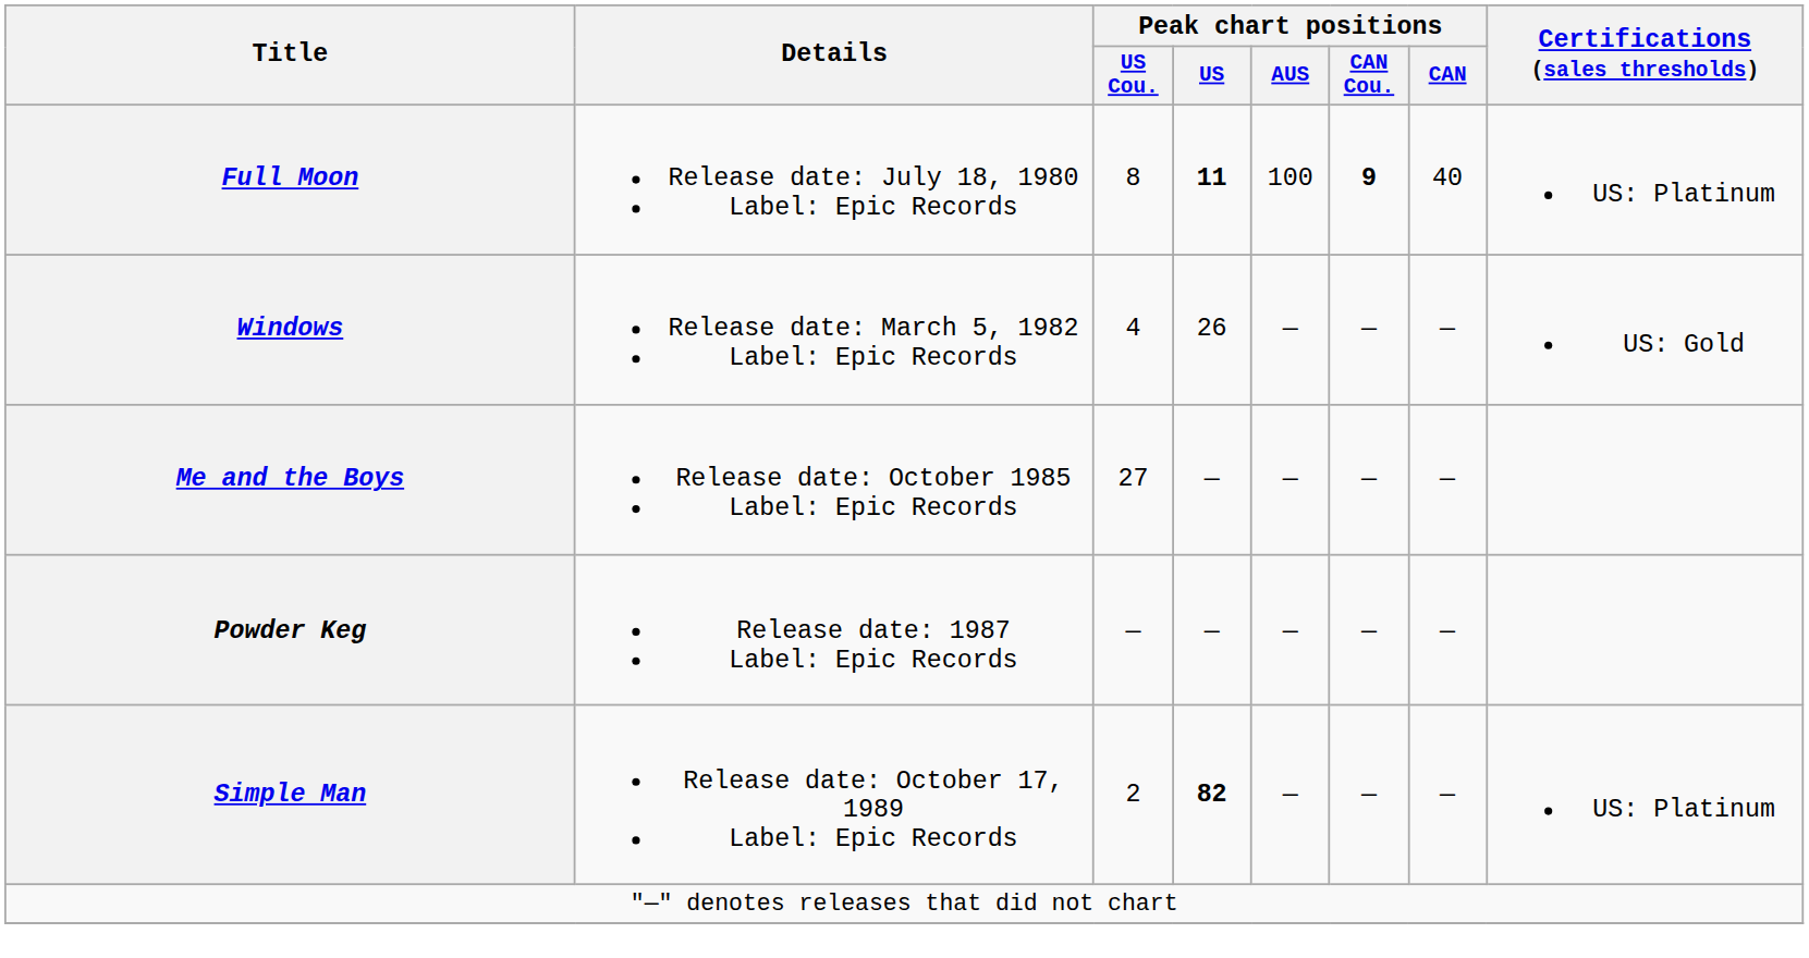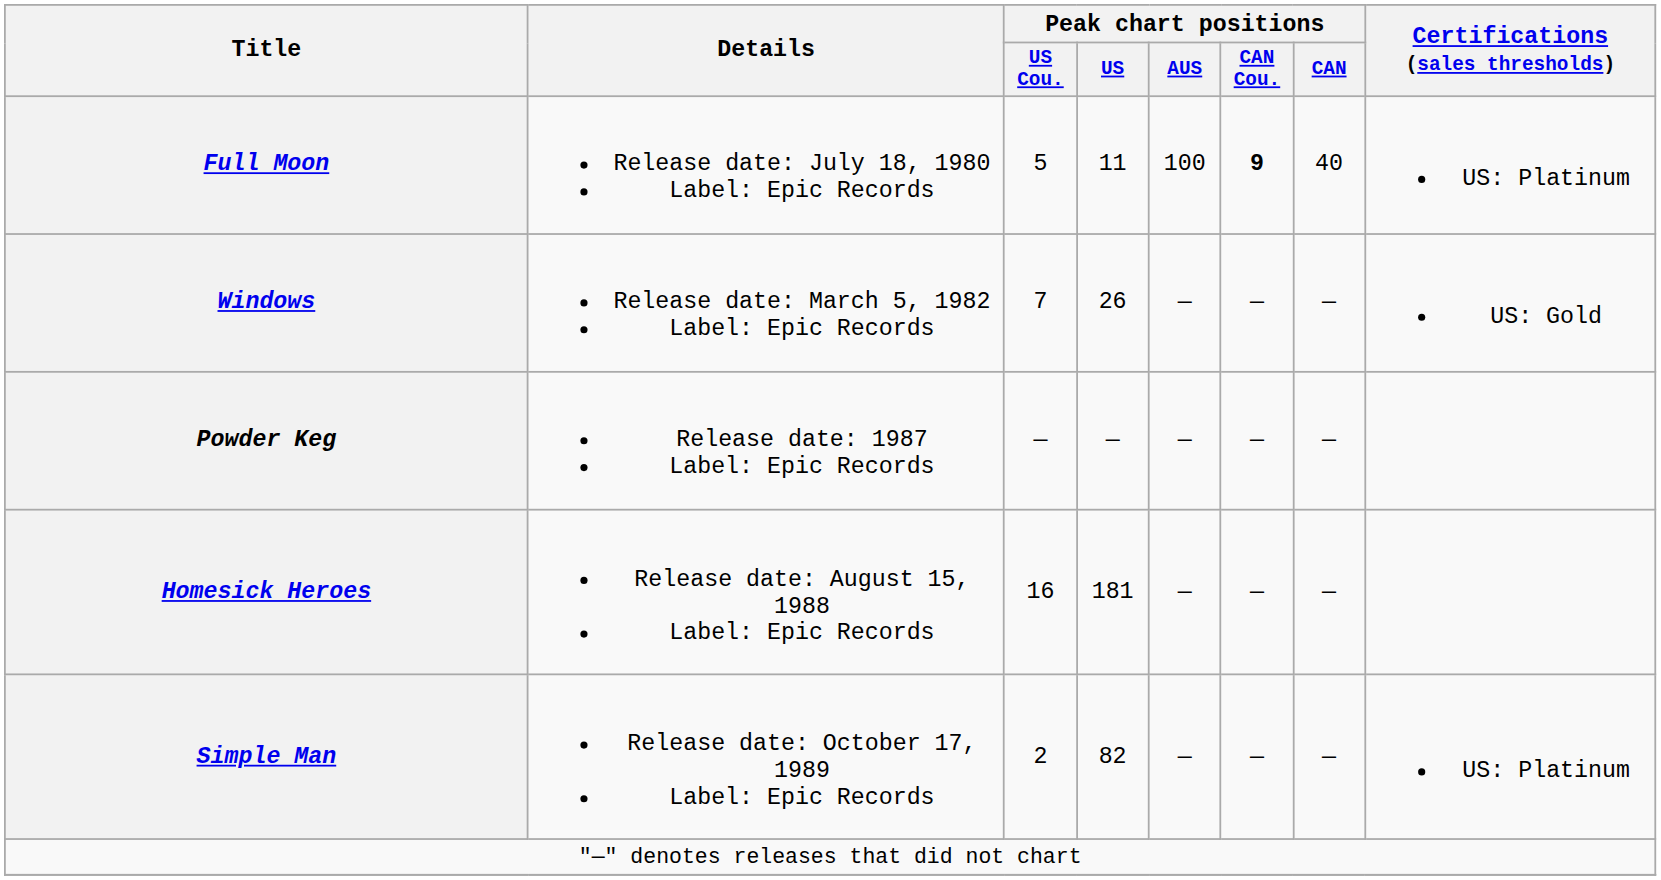 <table class="wikitable plainrowheaders" style="text-align:center;">
 <tr>
 <th rowspan="2" style="width:22em;">Title</th>
 <th rowspan="2" style="width:20em;">Details</th>
 <th colspan="5">Peak chart positions</th>
 <th rowspan="2" style="width:12em;"><a href='#'>Certifications</a><br><small>(<a href='#'>sales thresholds</a>)</small></th>
 </tr>
 <tr style="font-size:smaller;">
 <th width="35"><a href='#'>US Cou.</a><br></th>
 <th width="35"><a href='#'>US</a><br></th>
 <th width="35"><a href='#'>AUS</a><br></th>
 <th width="35"><a href='#'>CAN Cou.</a><br></th>
 <th width="35"><a href='#'>CAN</a><br></th>
 </tr>
 <tr>
 <th scope="row"><em><a href='#'>Full Moon</a></em></th>
 <td><br><ul><li>Release date: July 18, 1980</li><li>Label: Epic Records</li></ul></td>
-<td>8</td>
-<td><strong>11</strong></td>
+<td>5</td>
+<td>11</td>
 <td>100</td>
 <td><strong>9</strong></td>
 <td>40</td>
 <td><br><ul><li>US: Platinum</li></ul></td>
 </tr>
 <tr>
 <th scope="row"><em><a href='#'>Windows</a></em></th>
 <td><br><ul><li>Release date: March 5, 1982</li><li>Label: Epic Records</li></ul></td>
-<td>4</td>
+<td>7</td>
 <td>26</td>
 <td>—</td>
 <td>—</td>
 <td>—</td>
 <td><br><ul><li>US: Gold</li></ul></td>
-</tr>
-<tr>
-<th scope="row"><em><a href='#'>Me and the Boys</a></em></th>
-<td><br><ul><li>Release date: October 1985</li><li>Label: Epic Records</li></ul></td>
-<td>27</td>
-<td>—</td>
-<td>—</td>
-<td>—</td>
-<td>—</td>
-<td></td>
 </tr>
 <tr>
 <th scope="row"><em>Powder Keg</em></th>
 <td><br><ul><li>Release date: 1987</li><li>Label: Epic Records</li></ul></td>
 <td>—</td>
 <td>—</td>
 <td>—</td>
 <td>—</td>
 <td>—</td>
 <td></td>
 </tr>
 <tr>
+<th scope="row"><em><a href='#'>Homesick Heroes</a></em></th>
+<td><br><ul><li>Release date: August 15, 1988</li><li>Label: Epic Records</li></ul></td>
+<td>16</td>
+<td>181</td>
+<td>—</td>
+<td>—</td>
+<td>—</td>
+<td></td>
+</tr>
+<tr>
 <th scope="row"><em><a href='#'>Simple Man</a></em></th>
 <td><br><ul><li>Release date: October 17, 1989</li><li>Label: Epic Records</li></ul></td>
 <td>2</td>
-<td><strong>82</strong></td>
+<td>82</td>
 <td>—</td>
 <td>—</td>
 <td>—</td>
 <td><br><ul><li>US: Platinum</li></ul></td>
 </tr>
 <tr>
 <td colspan="8" style="font-size:9pt">"—" denotes releases that did not chart</td>
 </tr>
 <tr>
 </tr>
 </table>
